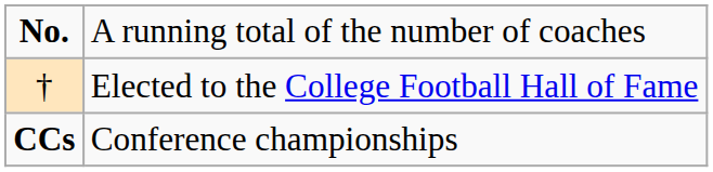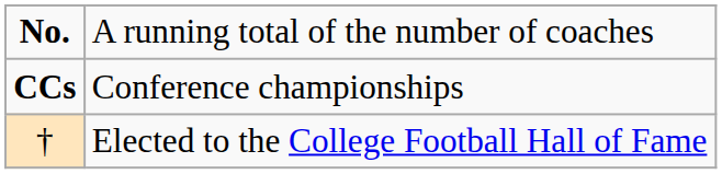 <table class="wikitable">
 <tr>
 <td align="center"><strong>No.</strong></td>
 <td>A running total of the number of coaches</td>
 </tr>
 <tr>
+<td><strong>CCs</strong></td>
+<td>Conference championships</td>
+</tr>
+<tr>
 <td bgcolor=#FFE6BD align="center">†</td>
 <td>Elected to the <a href='#'>College Football Hall of Fame</a></td>
 </tr>
-<tr>
-<td><strong>CCs</strong></td>
-<td>Conference championships</td>
-</tr>
 </table>
